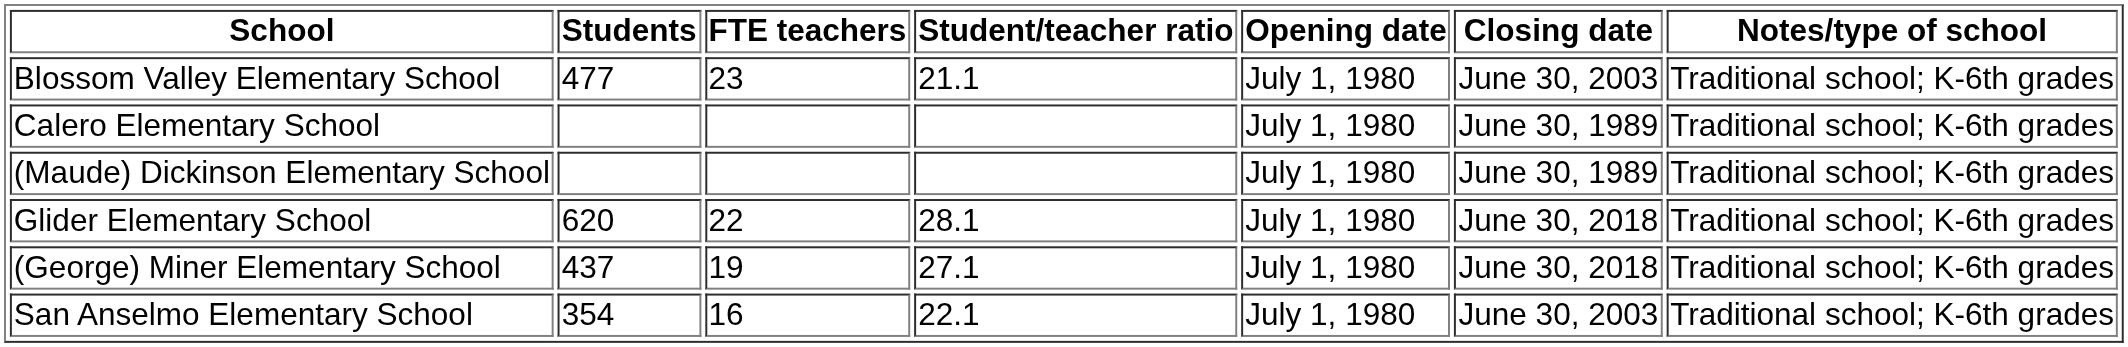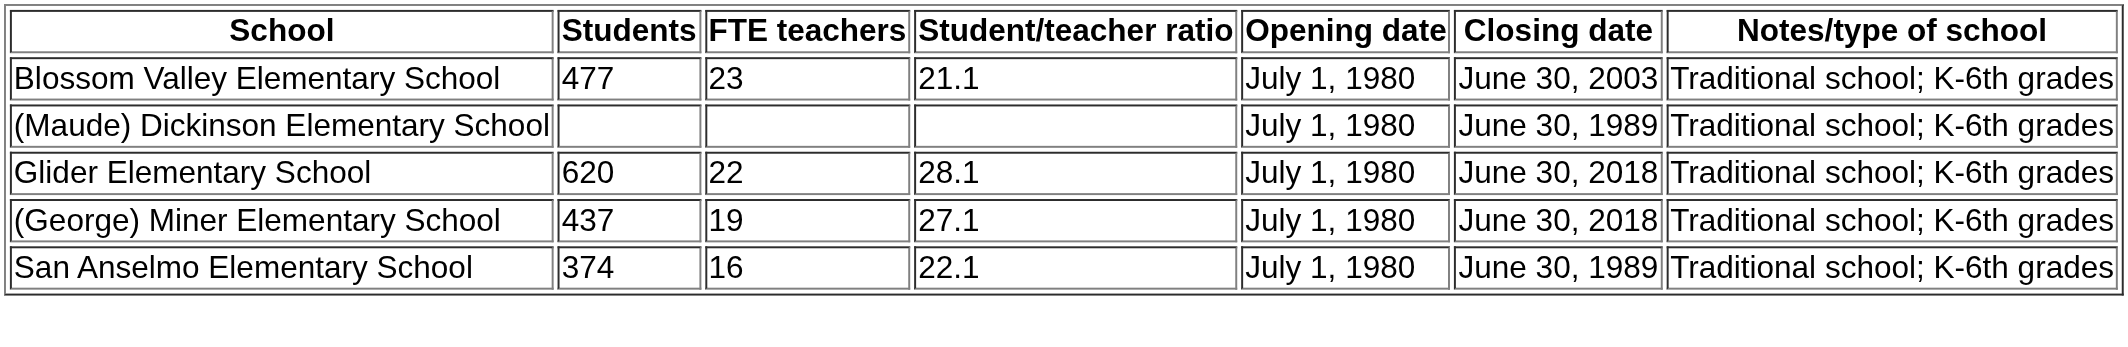 <table border="1">
 <tr>
 <th>School</th>
 <th>Students</th>
 <th>FTE teachers</th>
 <th>Student/teacher ratio</th>
 <th>Opening date</th>
 <th>Closing date</th>
 <th>Notes/type of school</th>
 </tr>
 <tr>
 <td>Blossom Valley Elementary School</td>
 <td>477</td>
 <td>23</td>
 <td>21.1</td>
 <td>July 1, 1980</td>
 <td>June 30, 2003</td>
-<td>Traditional school; K-6th grades</td>
-</tr>
-<tr>
-<td>Calero Elementary School</td>
-<td></td>
-<td></td>
-<td></td>
-<td>July 1, 1980</td>
-<td>June 30, 1989</td>
 <td>Traditional school; K-6th grades</td>
 </tr>
 <tr>
 <td>(Maude) Dickinson Elementary School</td>
 <td></td>
 <td></td>
 <td></td>
 <td>July 1, 1980</td>
 <td>June 30, 1989</td>
 <td>Traditional school; K-6th grades</td>
 </tr>
 <tr>
 <td>Glider Elementary School</td>
 <td>620</td>
 <td>22</td>
 <td>28.1</td>
 <td>July 1, 1980</td>
 <td>June 30, 2018</td>
 <td>Traditional school; K-6th grades</td>
 </tr>
 <tr>
 <td>(George) Miner Elementary School</td>
 <td>437</td>
 <td>19</td>
 <td>27.1</td>
 <td>July 1, 1980</td>
 <td>June 30, 2018</td>
 <td>Traditional school; K-6th grades</td>
 </tr>
 <tr>
 <td>San Anselmo Elementary School</td>
-<td>354</td>
+<td>374</td>
 <td>16</td>
 <td>22.1</td>
 <td>July 1, 1980</td>
-<td>June 30, 2003</td>
+<td>June 30, 1989</td>
 <td>Traditional school; K-6th grades</td>
 </tr>
 </table>
